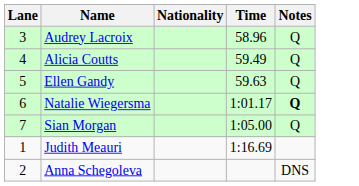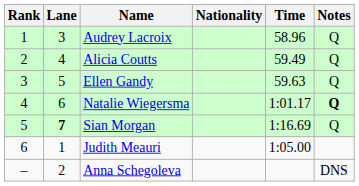 <table class="wikitable sortable" style="text-align:center">
 <tr>
+<th>Rank</th>
 <th>Lane</th>
 <th>Name</th>
 <th>Nationality</th>
 <th>Time</th>
 <th>Notes</th>
 </tr>
 <tr bgcolor=ccffcc>
+<td>1</td>
 <td>3</td>
 <td align=left><a href='#'>Audrey Lacroix</a></td>
 <td align=left></td>
 <td>58.96</td>
 <td>Q</td>
 </tr>
 <tr bgcolor=ccffcc>
+<td>2</td>
 <td>4</td>
 <td align=left><a href='#'>Alicia Coutts</a></td>
 <td align=left></td>
 <td>59.49</td>
 <td>Q</td>
 </tr>
 <tr bgcolor=ccffcc>
+<td>3</td>
 <td>5</td>
 <td align=left><a href='#'>Ellen Gandy</a></td>
 <td align=left></td>
 <td>59.63</td>
 <td>Q</td>
 </tr>
 <tr bgcolor=ccffcc>
+<td>4</td>
 <td>6</td>
 <td align=left><a href='#'>Natalie Wiegersma</a></td>
 <td align=left></td>
 <td>1:01.17</td>
 <td><strong>Q</strong></td>
 </tr>
 <tr bgcolor=ccffcc>
-<td>7</td>
+<td>5</td>
+<td><strong>7</strong></td>
 <td align=left><a href='#'>Sian Morgan</a></td>
 <td align=left></td>
-<td>1:05.00</td>
+<td>1:16.69</td>
 <td>Q</td>
 </tr>
 <tr>
+<td>6</td>
 <td>1</td>
 <td align=left><a href='#'>Judith Meauri</a></td>
 <td align=left></td>
-<td>1:16.69</td>
+<td>1:05.00</td>
 <td></td>
 </tr>
 <tr>
+<td>–</td>
 <td>2</td>
 <td align=left><a href='#'>Anna Schegoleva</a></td>
 <td align=left></td>
 <td></td>
 <td>DNS</td>
 </tr>
 </table>
